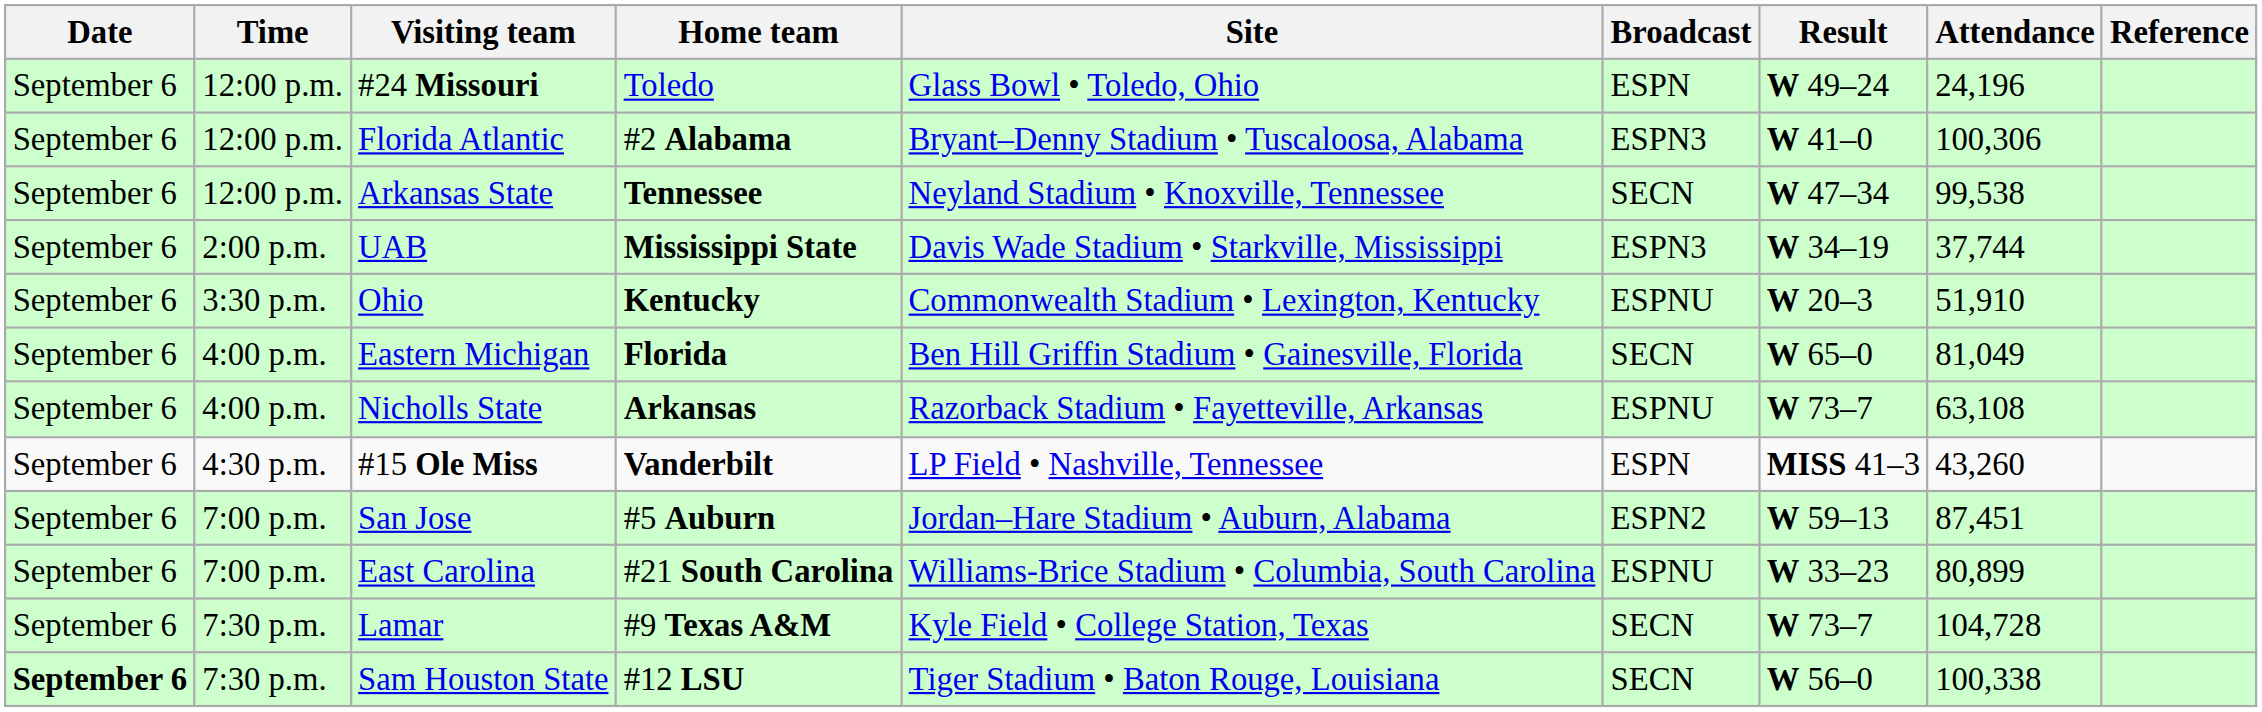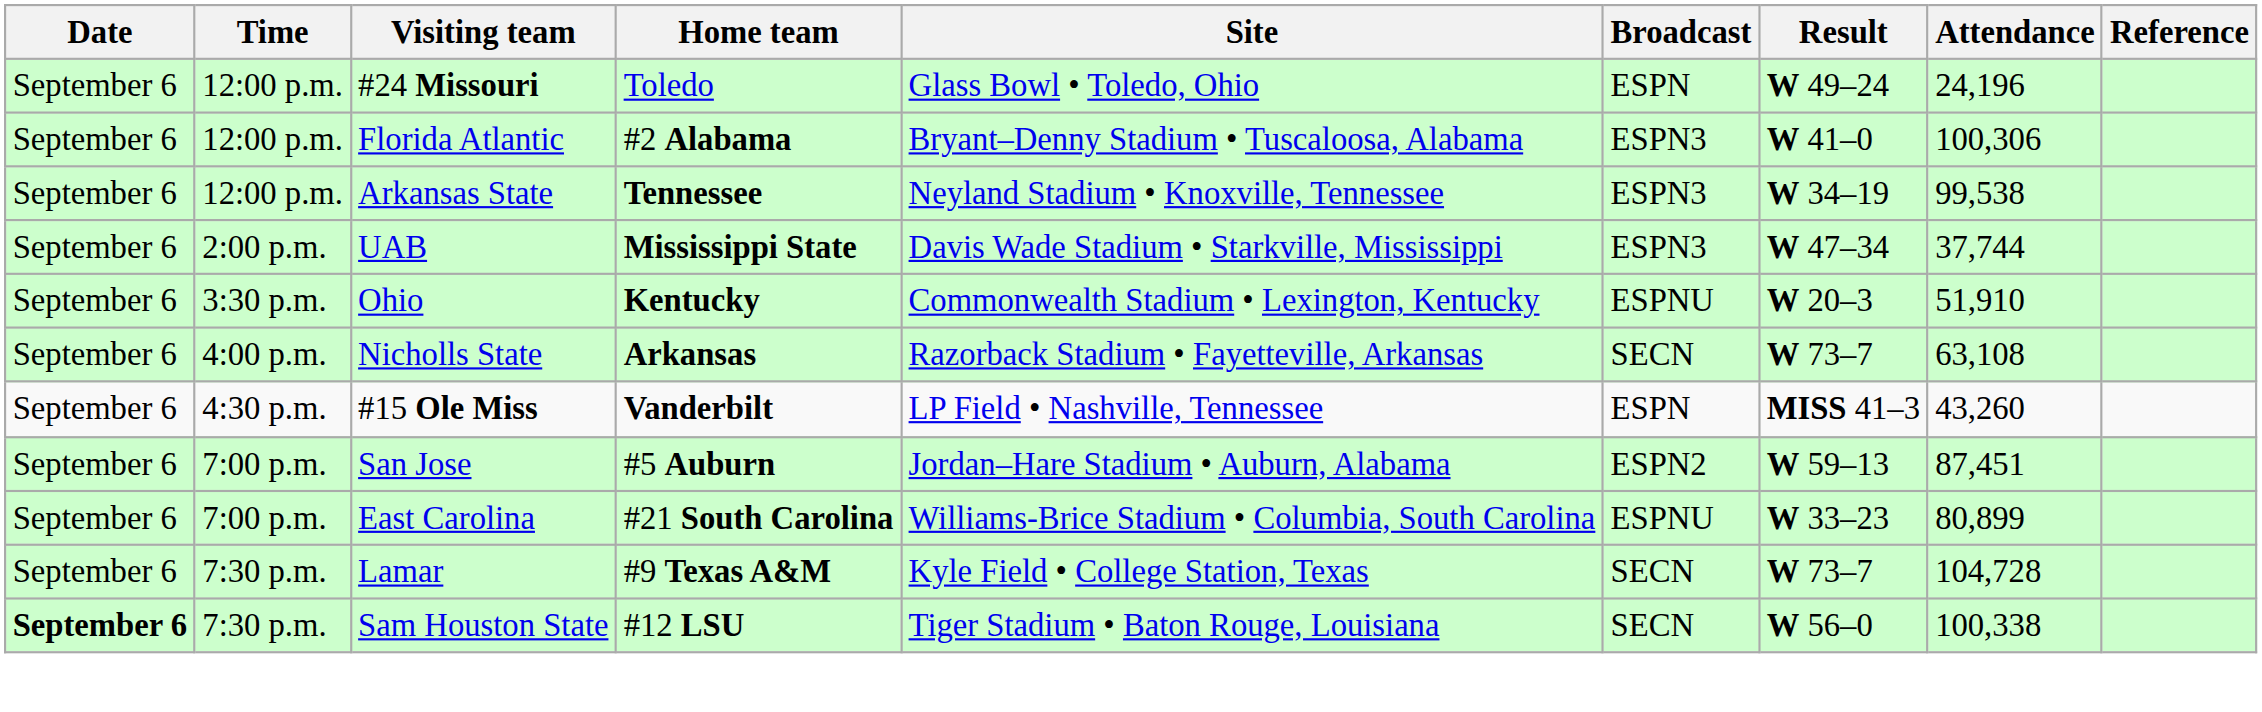 <table class="wikitable" style="font-size:95%;">
 <tr>
 <th>Date</th>
 <th>Time</th>
 <th>Visiting team</th>
 <th>Home team</th>
 <th>Site</th>
 <th>Broadcast</th>
 <th>Result</th>
 <th>Attendance</th>
 <th class="unsortable">Reference</th>
 </tr>
 <tr bgcolor=ccffcc>
 <td>September 6</td>
 <td>12:00 p.m.</td>
 <td>#24 <strong>Missouri</strong></td>
 <td><a href='#'>Toledo</a></td>
 <td><a href='#'>Glass Bowl</a> • <a href='#'>Toledo, Ohio</a></td>
 <td>ESPN</td>
 <td><strong>W</strong> 49–24</td>
 <td>24,196</td>
 <td></td>
 </tr>
 <tr bgcolor=ccffcc>
 <td>September 6</td>
 <td>12:00 p.m.</td>
 <td><a href='#'>Florida Atlantic</a></td>
 <td>#2 <strong>Alabama</strong></td>
 <td><a href='#'>Bryant–Denny Stadium</a> • <a href='#'>Tuscaloosa, Alabama</a></td>
 <td>ESPN3</td>
 <td><strong>W</strong> 41–0</td>
 <td>100,306</td>
 <td></td>
 </tr>
 <tr bgcolor=ccffcc>
 <td>September 6</td>
 <td>12:00 p.m.</td>
 <td><a href='#'>Arkansas State</a></td>
 <td><strong>Tennessee</strong></td>
 <td><a href='#'>Neyland Stadium</a> • <a href='#'>Knoxville, Tennessee</a></td>
-<td>SECN</td>
-<td><strong>W</strong> 47–34</td>
+<td>ESPN3</td>
+<td><strong>W</strong> 34–19</td>
 <td>99,538</td>
 <td></td>
 </tr>
 <tr bgcolor=ccffcc>
 <td>September 6</td>
 <td>2:00 p.m.</td>
 <td><a href='#'>UAB</a></td>
 <td><strong>Mississippi State</strong></td>
 <td><a href='#'>Davis Wade Stadium</a> • <a href='#'>Starkville, Mississippi</a></td>
 <td>ESPN3</td>
-<td><strong>W</strong> 34–19</td>
+<td><strong>W</strong> 47–34</td>
 <td>37,744</td>
 <td></td>
 </tr>
 <tr bgcolor=ccffcc>
 <td>September 6</td>
 <td>3:30 p.m.</td>
 <td><a href='#'>Ohio</a></td>
 <td><strong>Kentucky</strong></td>
 <td><a href='#'>Commonwealth Stadium</a> • <a href='#'>Lexington, Kentucky</a></td>
 <td>ESPNU</td>
 <td><strong>W</strong> 20–3</td>
 <td>51,910</td>
 <td></td>
 </tr>
 <tr bgcolor=ccffcc>
 <td>September 6</td>
 <td>4:00 p.m.</td>
-<td><a href='#'>Eastern Michigan</a></td>
-<td><strong>Florida</strong></td>
-<td><a href='#'>Ben Hill Griffin Stadium</a> • <a href='#'>Gainesville, Florida</a></td>
-<td>SECN</td>
-<td><strong>W</strong> 65–0</td>
-<td>81,049</td>
-<td></td>
-</tr>
-<tr bgcolor=ccffcc>
-<td>September 6</td>
-<td>4:00 p.m.</td>
 <td><a href='#'>Nicholls State</a></td>
 <td><strong>Arkansas</strong></td>
 <td><a href='#'>Razorback Stadium</a> • <a href='#'>Fayetteville, Arkansas</a></td>
-<td>ESPNU</td>
+<td>SECN</td>
 <td><strong>W</strong> 73–7</td>
 <td>63,108</td>
 <td></td>
 </tr>
 <tr bgcolor=>
 <td>September 6</td>
 <td>4:30 p.m.</td>
 <td>#15 <strong>Ole Miss</strong></td>
 <td><strong>Vanderbilt</strong></td>
 <td><a href='#'>LP Field</a> • <a href='#'>Nashville, Tennessee</a></td>
 <td>ESPN</td>
 <td><strong>MISS</strong> 41–3</td>
 <td>43,260</td>
 <td></td>
 </tr>
 <tr bgcolor=ccffcc>
 <td>September 6</td>
 <td>7:00 p.m.</td>
 <td><a href='#'>San Jose</a></td>
 <td>#5 <strong>Auburn</strong></td>
 <td><a href='#'>Jordan–Hare Stadium</a> • <a href='#'>Auburn, Alabama</a></td>
 <td>ESPN2</td>
 <td><strong>W</strong> 59–13</td>
 <td>87,451</td>
 <td></td>
 </tr>
 <tr bgcolor=ccffcc>
 <td>September 6</td>
 <td>7:00 p.m.</td>
 <td><a href='#'>East Carolina</a></td>
 <td>#21 <strong>South Carolina</strong></td>
 <td><a href='#'>Williams-Brice Stadium</a> • <a href='#'>Columbia, South Carolina</a></td>
 <td>ESPNU</td>
 <td><strong>W</strong> 33–23</td>
 <td>80,899</td>
 <td></td>
 </tr>
 <tr bgcolor=ccffcc>
 <td>September 6</td>
 <td>7:30 p.m.</td>
 <td><a href='#'>Lamar</a></td>
 <td>#9 <strong>Texas A&M</strong></td>
 <td><a href='#'>Kyle Field</a> • <a href='#'>College Station, Texas</a></td>
 <td>SECN</td>
 <td><strong>W</strong> 73–7</td>
 <td>104,728</td>
 <td></td>
 </tr>
 <tr bgcolor=ccffcc>
 <td><strong>September 6</strong></td>
 <td>7:30 p.m.</td>
 <td><a href='#'>Sam Houston State</a></td>
 <td>#12 <strong>LSU</strong></td>
 <td><a href='#'>Tiger Stadium</a> • <a href='#'>Baton Rouge, Louisiana</a></td>
 <td>SECN</td>
 <td><strong>W</strong> 56–0</td>
 <td>100,338</td>
 <td></td>
 </tr>
 </table>
